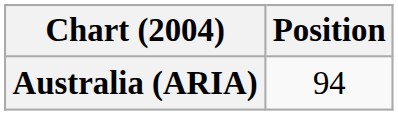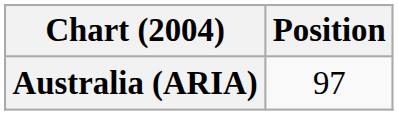 <table class="wikitable plainrowheaders" style="text-align:center">
 <tr>
 <th scope="col">Chart (2004)</th>
 <th scope="col">Position</th>
 </tr>
 <tr>
 <th scope="row">Australia (ARIA)</th>
-<td>94</td>
+<td>97</td>
 </tr>
 </table>
